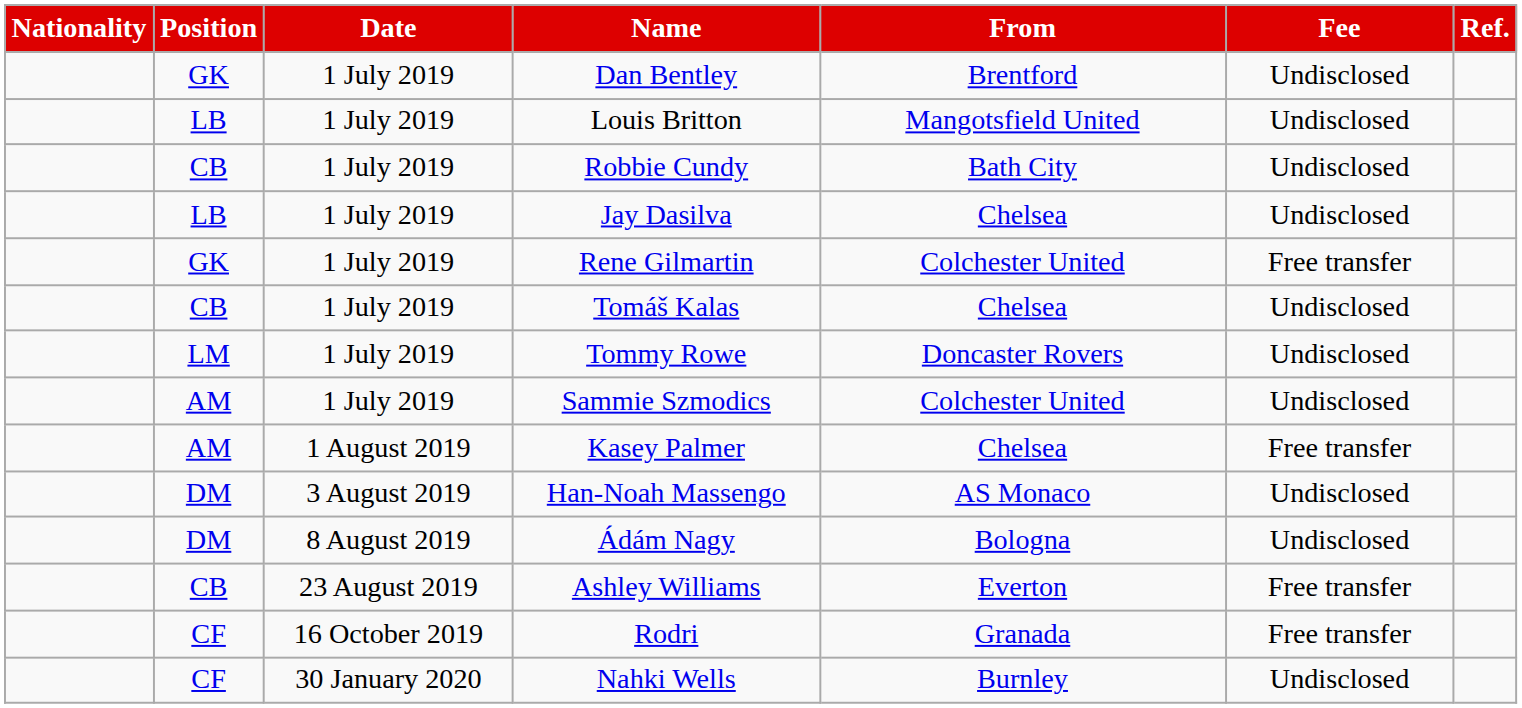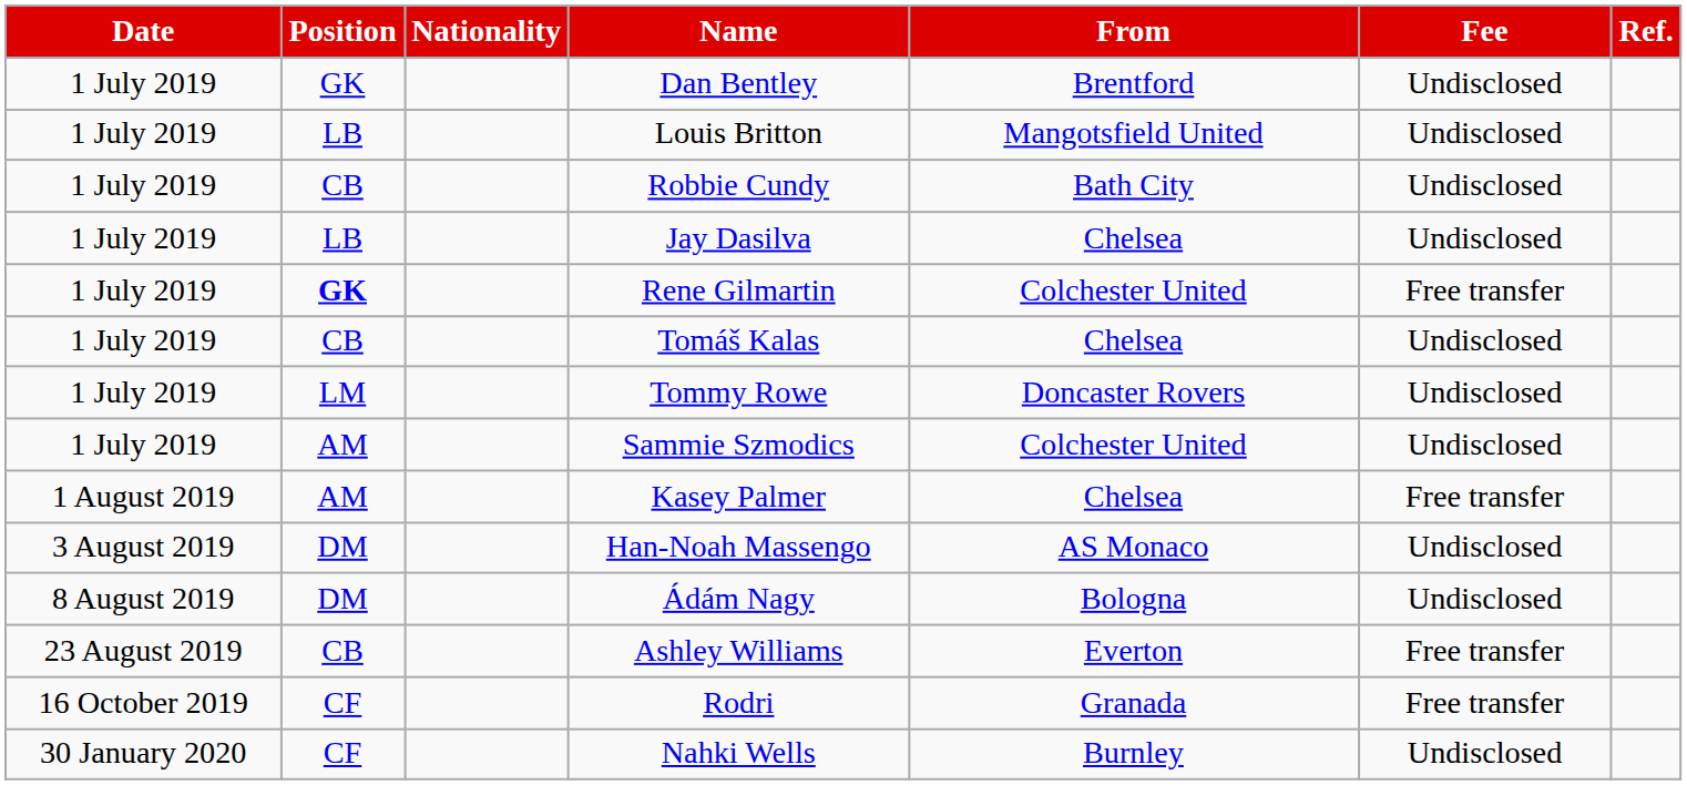 <table class="wikitable"  style="text-align:center; font-size:90%; ">
 <tr>
+<th style="background:#DD0000; color:#FFFFFF; width:120px;">Date</th>
+<th style="background:#DD0000; color:#FFFFFF; width:50px;">Position</th>
 <th style="background:#DD0000; color:#FFFFFF; width:50px;">Nationality</th>
-<th style="background:#DD0000; color:#FFFFFF; width:50px;">Position</th>
-<th style="background:#DD0000; color:#FFFFFF; width:120px;">Date</th>
 <th style="background:#DD0000; color:#FFFFFF; width:150px;">Name</th>
 <th style="background:#DD0000; color:#FFFFFF; width:200px;">From</th>
 <th style="background:#DD0000; color:#FFFFFF; width:110px;">Fee</th>
 <th style="background:#DD0000; color:#FFFFFF; width:25px;">Ref.</th>
 </tr>
 <tr>
+<td>1 July 2019</td>
+<td><a href='#'>GK</a></td>
 <td></td>
-<td><a href='#'>GK</a></td>
-<td>1 July 2019</td>
 <td><a href='#'>Dan Bentley</a></td>
 <td> <a href='#'>Brentford</a></td>
 <td>Undisclosed</td>
 <td></td>
 </tr>
 <tr>
+<td>1 July 2019</td>
+<td><a href='#'>LB</a></td>
 <td></td>
-<td><a href='#'>LB</a></td>
-<td>1 July 2019</td>
 <td>Louis Britton</td>
 <td> <a href='#'>Mangotsfield United</a></td>
 <td>Undisclosed</td>
 <td></td>
 </tr>
 <tr>
+<td>1 July 2019</td>
+<td><a href='#'>CB</a></td>
 <td></td>
-<td><a href='#'>CB</a></td>
-<td>1 July 2019</td>
 <td><a href='#'>Robbie Cundy</a></td>
 <td> <a href='#'>Bath City</a></td>
 <td>Undisclosed</td>
 <td></td>
 </tr>
 <tr>
+<td>1 July 2019</td>
+<td><a href='#'>LB</a></td>
 <td></td>
-<td><a href='#'>LB</a></td>
-<td>1 July 2019</td>
 <td><a href='#'>Jay Dasilva</a></td>
 <td> <a href='#'>Chelsea</a></td>
 <td>Undisclosed</td>
 <td></td>
 </tr>
 <tr>
+<td>1 July 2019</td>
+<td><strong><a href='#'>GK</a></strong></td>
 <td></td>
-<td><a href='#'>GK</a></td>
-<td>1 July 2019</td>
 <td><a href='#'>Rene Gilmartin</a></td>
 <td> <a href='#'>Colchester United</a></td>
 <td>Free transfer</td>
 <td></td>
 </tr>
 <tr>
+<td>1 July 2019</td>
+<td><a href='#'>CB</a></td>
 <td></td>
-<td><a href='#'>CB</a></td>
-<td>1 July 2019</td>
 <td><a href='#'>Tomáš Kalas</a></td>
 <td> <a href='#'>Chelsea</a></td>
 <td>Undisclosed</td>
 <td></td>
 </tr>
 <tr>
+<td>1 July 2019</td>
+<td><a href='#'>LM</a></td>
 <td></td>
-<td><a href='#'>LM</a></td>
-<td>1 July 2019</td>
 <td><a href='#'>Tommy Rowe</a></td>
 <td> <a href='#'>Doncaster Rovers</a></td>
 <td>Undisclosed</td>
 <td></td>
 </tr>
 <tr>
+<td>1 July 2019</td>
+<td><a href='#'>AM</a></td>
 <td></td>
-<td><a href='#'>AM</a></td>
-<td>1 July 2019</td>
 <td><a href='#'>Sammie Szmodics</a></td>
 <td> <a href='#'>Colchester United</a></td>
 <td>Undisclosed</td>
 <td></td>
 </tr>
 <tr>
+<td>1 August 2019</td>
+<td><a href='#'>AM</a></td>
 <td></td>
-<td><a href='#'>AM</a></td>
-<td>1 August 2019</td>
 <td><a href='#'>Kasey Palmer</a></td>
 <td> <a href='#'>Chelsea</a></td>
 <td>Free transfer</td>
 <td></td>
 </tr>
 <tr>
+<td>3 August 2019</td>
+<td><a href='#'>DM</a></td>
 <td></td>
-<td><a href='#'>DM</a></td>
-<td>3 August 2019</td>
 <td><a href='#'>Han-Noah Massengo</a></td>
 <td> <a href='#'>AS Monaco</a></td>
 <td>Undisclosed</td>
 <td></td>
 </tr>
 <tr>
+<td>8 August 2019</td>
+<td><a href='#'>DM</a></td>
 <td></td>
-<td><a href='#'>DM</a></td>
-<td>8 August 2019</td>
 <td><a href='#'>Ádám Nagy</a></td>
 <td> <a href='#'>Bologna</a></td>
 <td>Undisclosed</td>
 <td></td>
 </tr>
 <tr>
+<td>23 August 2019</td>
+<td><a href='#'>CB</a></td>
 <td></td>
-<td><a href='#'>CB</a></td>
-<td>23 August 2019</td>
 <td><a href='#'>Ashley Williams</a></td>
 <td> <a href='#'>Everton</a></td>
 <td>Free transfer</td>
 <td></td>
 </tr>
 <tr>
+<td>16 October 2019</td>
+<td><a href='#'>CF</a></td>
 <td></td>
-<td><a href='#'>CF</a></td>
-<td>16 October 2019</td>
 <td><a href='#'>Rodri</a></td>
 <td> <a href='#'>Granada</a></td>
 <td>Free transfer</td>
 <td></td>
 </tr>
 <tr>
+<td>30 January 2020</td>
+<td><a href='#'>CF</a></td>
 <td></td>
-<td><a href='#'>CF</a></td>
-<td>30 January 2020</td>
 <td><a href='#'>Nahki Wells</a></td>
 <td> <a href='#'>Burnley</a></td>
 <td>Undisclosed</td>
 <td></td>
 </tr>
 </table>
